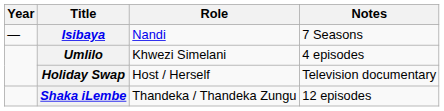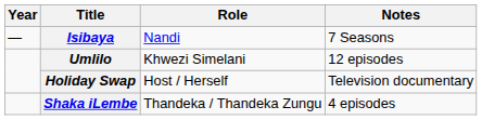 <table class="wikitable plainrowheaders sortable">
 <tr>
 <th scope="col">Year</th>
 <th scope="col">Title</th>
 <th scope="col">Role</th>
 <th scope="col" class="unsortable">Notes</th>
 </tr>
 <tr>
 <td>—</td>
 <th scope="row"><em><a href='#'>Isibaya</a></em></th>
 <td><a href='#'>Nandi</a></td>
 <td>7 Seasons</td>
 </tr>
 <tr>
 <td rowspan="2"></td>
 <th scope="row"><em>Umlilo</em></th>
 <td>Khwezi Simelani</td>
-<td>4 episodes</td>
+<td>12 episodes</td>
 </tr>
 <tr>
 <th scope="row"><em>Holiday Swap</em></th>
 <td>Host / Herself</td>
 <td>Television documentary</td>
 </tr>
 <tr>
 <td></td>
 <th scope="row"><em><a href='#'>Shaka iLembe</a></em></th>
 <td>Thandeka / Thandeka Zungu</td>
-<td>12 episodes</td>
+<td>4 episodes</td>
 </tr>
 </table>
